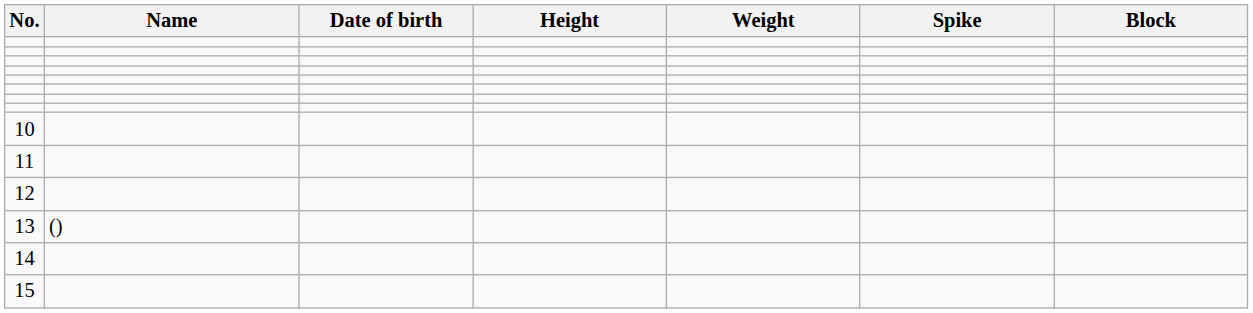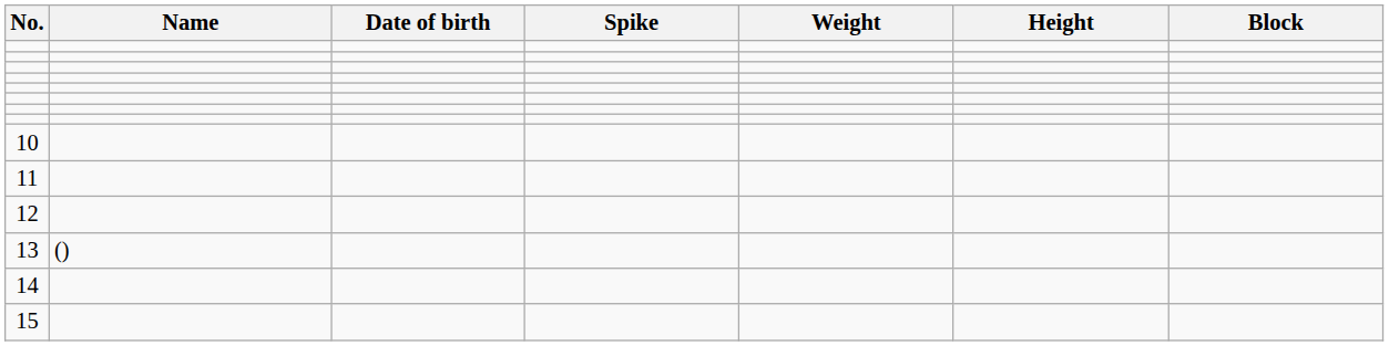 <table class="wikitable sortable" style="font-size:100%; text-align:center;">
 <tr>
 <th>No.</th>
 <th style="width:12em">Name</th>
 <th style="width:8em">Date of birth</th>
+<th style="width:9em">Spike</th>
+<th style="width:9em">Weight</th>
 <th style="width:9em">Height</th>
-<th style="width:9em">Weight</th>
-<th style="width:9em">Spike</th>
 <th style="width:9em">Block</th>
 </tr>
 <tr>
 <td></td>
 <td align=left> </td>
 <td align=right></td>
 <td></td>
 <td></td>
 <td></td>
 <td></td>
 </tr>
 <tr>
 <td></td>
 <td align=left> </td>
 <td align=right></td>
 <td></td>
 <td></td>
 <td></td>
 <td></td>
 </tr>
 <tr>
 <td></td>
 <td align=left> </td>
 <td align=right></td>
 <td></td>
 <td></td>
 <td></td>
 <td></td>
 </tr>
 <tr>
 <td></td>
 <td align=left> </td>
 <td align=right></td>
 <td></td>
 <td></td>
 <td></td>
 <td></td>
 </tr>
 <tr>
 <td></td>
 <td align=left> </td>
 <td align=right></td>
 <td></td>
 <td></td>
 <td></td>
 <td></td>
 </tr>
 <tr>
 <td></td>
 <td align=left> </td>
 <td align=right></td>
 <td></td>
 <td></td>
 <td></td>
 <td></td>
 </tr>
 <tr>
 <td></td>
 <td align=left> </td>
 <td align=right></td>
 <td></td>
 <td></td>
 <td></td>
 <td></td>
 </tr>
 <tr>
 <td></td>
 <td align=left> </td>
 <td align=right></td>
 <td></td>
 <td></td>
 <td></td>
 <td></td>
 </tr>
 <tr>
 <td>10</td>
 <td align=left> </td>
 <td align=right></td>
 <td></td>
 <td></td>
 <td></td>
 <td></td>
 </tr>
 <tr>
 <td>11</td>
 <td align=left> </td>
 <td align=right></td>
 <td></td>
 <td></td>
 <td></td>
 <td></td>
 </tr>
 <tr>
 <td>12</td>
 <td align=left> </td>
 <td align=right></td>
 <td></td>
 <td></td>
 <td></td>
 <td></td>
 </tr>
 <tr>
 <td>13</td>
 <td align=left>  ()</td>
 <td align=right></td>
 <td></td>
 <td></td>
 <td></td>
 <td></td>
 </tr>
 <tr>
 <td>14</td>
 <td align=left> </td>
 <td align=right></td>
 <td></td>
 <td></td>
 <td></td>
 <td></td>
 </tr>
 <tr>
 <td>15</td>
 <td align=left> </td>
 <td align=right></td>
 <td></td>
 <td></td>
 <td></td>
 <td></td>
 </tr>
 </table>
